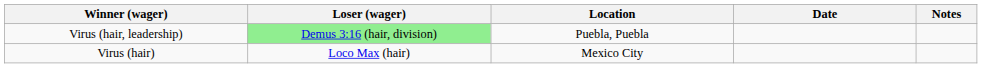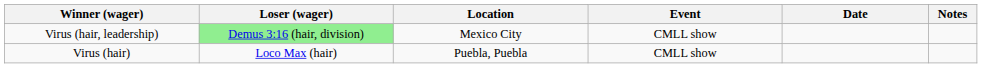 <table class="wikitable sortable" width=100%  style="text-align: center">
 <tr>
 <th width=20% scope="col">Winner (wager)</th>
 <th width=20% scope="col">Loser (wager)</th>
 <th width=20% scope="col">Location</th>
+<th width=20% scope="col">Event</th>
 <th width=15% scope="col">Date</th>
 <th class="unsortable" width=5% scope="col">Notes</th>
 </tr>
 <tr>
 <td>Virus (hair, leadership)</td>
 <td style="background: lightgreen;"><a href='#'>Demus 3:16</a> (hair, division)</td>
-<td>Puebla, Puebla</td>
+<td>Mexico City</td>
+<td>CMLL show</td>
 <td></td>
 <td></td>
 </tr>
 <tr>
 <td>Virus (hair)</td>
 <td><a href='#'>Loco Max</a> (hair)</td>
-<td>Mexico City</td>
+<td>Puebla, Puebla</td>
+<td>CMLL show</td>
 <td></td>
 <td></td>
 </tr>
 </table>
